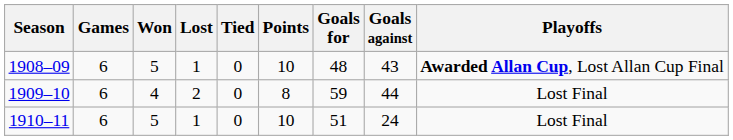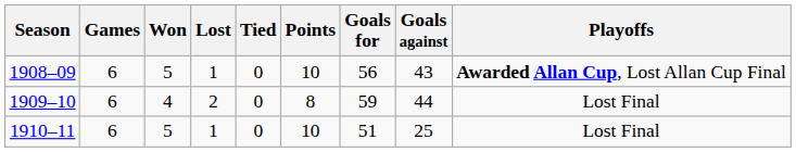 <table class="wikitable">
 <tr>
 <th>Season</th>
 <th>Games</th>
 <th>Won</th>
 <th>Lost</th>
 <th>Tied</th>
 <th>Points</th>
 <th>Goals<br>for</th>
 <th>Goals<br><small>against</small></th>
 <th>Playoffs</th>
 </tr>
 <tr align="center">
 <td><a href='#'>1908–09</a></td>
 <td>6</td>
 <td>5</td>
 <td>1</td>
 <td>0</td>
 <td>10</td>
-<td>48</td>
+<td>56</td>
 <td>43</td>
 <td><strong>Awarded <a href='#'>Allan Cup</a></strong>, Lost Allan Cup Final</td>
 </tr>
 <tr align="center">
 <td><a href='#'>1909–10</a></td>
 <td>6</td>
 <td>4</td>
 <td>2</td>
 <td>0</td>
 <td>8</td>
 <td>59</td>
 <td>44</td>
 <td>Lost Final</td>
 </tr>
 <tr align="center">
 <td><a href='#'>1910–11</a></td>
 <td>6</td>
 <td>5</td>
 <td>1</td>
 <td>0</td>
 <td>10</td>
 <td>51</td>
-<td>24</td>
+<td>25</td>
 <td>Lost Final</td>
 </tr>
 </table>
